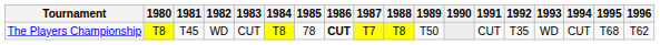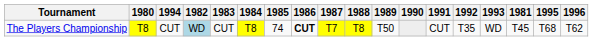 <table class="wikitable" style="font-size:95%;text-align:center;">
 <tr>
 <th>Tournament</th>
 <th>1980</th>
-<th>1981</th>
+<th>1994</th>
 <th>1982</th>
 <th>1983</th>
 <th>1984</th>
 <th>1985</th>
 <th>1986</th>
 <th>1987</th>
 <th>1988</th>
 <th>1989</th>
 <th>1990</th>
 <th>1991</th>
 <th>1992</th>
 <th>1993</th>
-<th>1994</th>
+<th>1981</th>
 <th>1995</th>
 <th>1996</th>
 </tr>
 <tr>
 <td align=left><a href='#'>The Players Championship</a></td>
 <td style="background:yellow;">T8</td>
-<td>T45</td>
-<td>WD</td>
+<td>CUT</td>
+<td style="background: lightblue;">WD</td>
 <td>CUT</td>
 <td style="background:yellow;">T8</td>
-<td>78</td>
+<td>74</td>
 <td><strong>CUT</strong></td>
 <td style="background:yellow;">T7</td>
 <td style="background:yellow;">T8</td>
 <td>T50</td>
 <td style="background:#eeeeee;"></td>
 <td>CUT</td>
 <td>T35</td>
 <td>WD</td>
-<td>CUT</td>
+<td>T45</td>
 <td>T68</td>
 <td>T62</td>
 </tr>
 </table>
